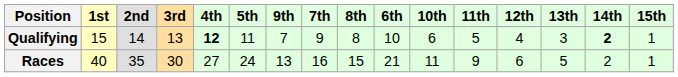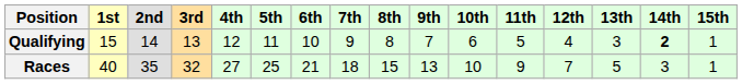 <table class="wikitable" style="font-size:85%; text-align:center">
 <tr>
 <th>Position</th>
 <td style="background:#ffffbf;"> <strong>1st</strong> </td>
 <td style="background:#dfdfdf;"> <strong>2nd</strong> </td>
 <td style="background:#ffdf9f;"> <strong>3rd</strong> </td>
 <td style="background:#dfffdf;"> <strong>4th</strong> </td>
 <td style="background:#dfffdf;"> <strong>5th</strong> </td>
-<td style="background:#dfffdf;"> <strong>9th</strong> </td>
+<td style="background:#dfffdf;"> <strong>6th</strong> </td>
 <td style="background:#dfffdf;"> <strong>7th</strong> </td>
 <td style="background:#dfffdf;"> <strong>8th</strong> </td>
-<td style="background:#dfffdf;"> <strong>6th</strong> </td>
+<td style="background:#dfffdf;"> <strong>9th</strong> </td>
 <td style="background:#dfffdf;"> <strong>10th</strong> </td>
 <td style="background:#dfffdf;"> <strong>11th</strong> </td>
 <td style="background:#dfffdf;"> <strong>12th</strong> </td>
 <td style="background:#dfffdf;"> <strong>13th</strong> </td>
 <td style="background:#dfffdf;"> <strong>14th</strong> </td>
 <td style="background:#dfffdf;"> <strong>15th</strong> </td>
 </tr>
 <tr>
 <th>Qualifying</th>
 <td style="background:#ffffbf;">15</td>
 <td style="background:#dfdfdf;">14</td>
 <td style="background:#ffdf9f;">13</td>
-<td style="background:#dfffdf;"><strong>12</strong></td>
+<td style="background:#dfffdf;">12</td>
 <td style="background:#dfffdf;">11</td>
-<td style="background:#dfffdf;">7</td>
+<td style="background:#dfffdf;">10</td>
 <td style="background:#dfffdf;">9</td>
 <td style="background:#dfffdf;">8</td>
-<td style="background:#dfffdf;">10</td>
+<td style="background:#dfffdf;">7</td>
 <td style="background:#dfffdf;">6</td>
 <td style="background:#dfffdf;">5</td>
 <td style="background:#dfffdf;">4</td>
 <td style="background:#dfffdf;">3</td>
 <td style="background:#dfffdf;"><strong>2</strong></td>
 <td style="background:#dfffdf;">1</td>
 </tr>
 <tr>
 <th>Races</th>
 <td style="background:#ffffbf;">40</td>
 <td style="background:#dfdfdf;">35</td>
-<td style="background:#ffdf9f;">30</td>
+<td style="background:#ffdf9f;">32</td>
 <td style="background:#dfffdf;">27</td>
-<td style="background:#dfffdf;">24</td>
+<td style="background:#dfffdf;">25</td>
+<td style="background:#dfffdf;">21</td>
+<td style="background:#dfffdf;">18</td>
+<td style="background:#dfffdf;">15</td>
 <td style="background:#dfffdf;">13</td>
-<td style="background:#dfffdf;">16</td>
-<td style="background:#dfffdf;">15</td>
-<td style="background:#dfffdf;">21</td>
-<td style="background:#dfffdf;">11</td>
+<td style="background:#dfffdf;">10</td>
 <td style="background:#dfffdf;">9</td>
-<td style="background:#dfffdf;">6</td>
+<td style="background:#dfffdf;">7</td>
 <td style="background:#dfffdf;">5</td>
-<td style="background:#dfffdf;">2</td>
+<td style="background:#dfffdf;">3</td>
 <td style="background:#dfffdf;">1</td>
 </tr>
 </table>
